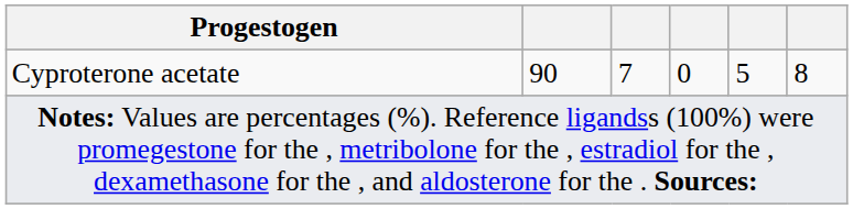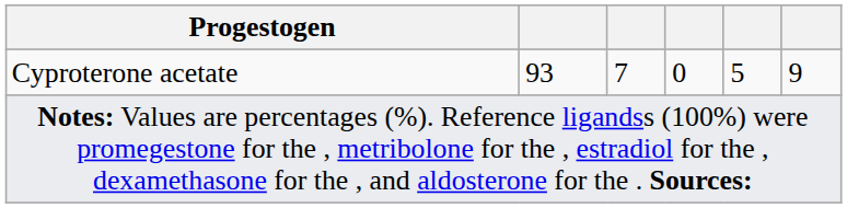 <table class="wikitable center sortable mw-collapsible mw-collapsed" style="width:475px; text-align:left; margin-left:auto; margin-right:auto; border:none;">
 <tr>
 <th><strong>Progestogen</strong></th>
 <th><strong></strong></th>
 <th><strong></strong></th>
 <th><strong></strong></th>
 <th><strong></strong></th>
 <th><strong></strong></th>
 </tr>
 <tr>
 <td>Cyproterone acetate</td>
-<td>90</td>
+<td>93</td>
 <td>7</td>
 <td>0</td>
 <td>5</td>
-<td>8</td>
+<td>9</td>
 </tr>
 <tr class="sortbottom">
 <td colspan="6" style="width: 1px; background-color:#eaecf0; text-align: center;"><strong>Notes:</strong> Values are percentages (%). Reference <a href='#'>ligands</a>s (100%) were <a href='#'>promegestone</a> for the , <a href='#'>metribolone</a> for the , <a href='#'>estradiol</a> for the , <a href='#'>dexamethasone</a> for the , and <a href='#'>aldosterone</a> for the . <strong>Sources:</strong> </td>
 </tr>
 </table>
